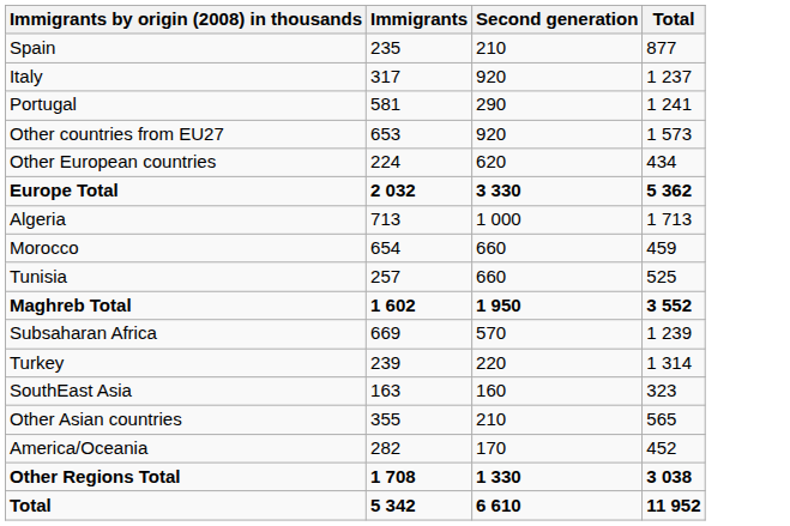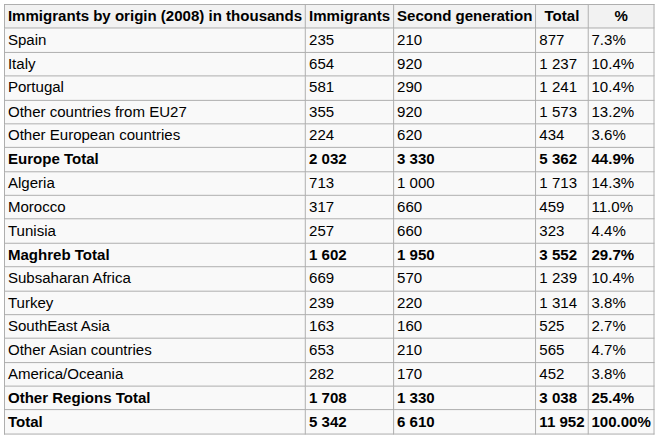 <table class="wikitable sortable mw-collapsible mw-collapsed">
 <tr>
 <th>Immigrants by origin (2008) in thousands</th>
 <th>Immigrants</th>
 <th>Second generation</th>
 <th>Total</th>
+<th>%</th>
 </tr>
 <tr>
 <td>Spain</td>
 <td>235</td>
 <td>210</td>
 <td>877</td>
+<td>7.3%</td>
 </tr>
 <tr>
 <td>Italy</td>
-<td>317</td>
+<td>654</td>
 <td>920</td>
 <td>1 237</td>
+<td>10.4%</td>
 </tr>
 <tr>
 <td>Portugal</td>
 <td>581</td>
 <td>290</td>
 <td>1 241</td>
+<td>10.4%</td>
 </tr>
 <tr>
 <td>Other countries from EU27</td>
-<td>653</td>
+<td>355</td>
 <td>920</td>
 <td>1 573</td>
+<td>13.2%</td>
 </tr>
 <tr>
 <td>Other European countries</td>
 <td>224</td>
 <td>620</td>
 <td>434</td>
+<td>3.6%</td>
 </tr>
 <tr>
 <td><strong>Europe Total</strong></td>
 <td><strong>2 032</strong></td>
 <td><strong>3 330</strong></td>
 <td><strong>5 362</strong></td>
+<td><strong>44.9%</strong></td>
 </tr>
 <tr>
 <td>Algeria</td>
 <td>713</td>
 <td>1 000</td>
 <td>1 713</td>
+<td>14.3%</td>
 </tr>
 <tr>
 <td>Morocco</td>
-<td>654</td>
+<td>317</td>
 <td>660</td>
 <td>459</td>
+<td>11.0%</td>
 </tr>
 <tr>
 <td>Tunisia</td>
 <td>257</td>
 <td>660</td>
-<td>525</td>
+<td>323</td>
+<td>4.4%</td>
 </tr>
 <tr>
 <td><strong>Maghreb Total</strong></td>
 <td><strong>1 602</strong></td>
 <td><strong>1 950</strong></td>
 <td><strong>3 552</strong></td>
+<td><strong>29.7%</strong></td>
 </tr>
 <tr>
 <td>Subsaharan Africa</td>
 <td>669</td>
 <td>570</td>
 <td>1 239</td>
+<td>10.4%</td>
 </tr>
 <tr>
 <td>Turkey</td>
 <td>239</td>
 <td>220</td>
 <td>1 314</td>
+<td>3.8%</td>
 </tr>
 <tr>
 <td>SouthEast Asia</td>
 <td>163</td>
 <td>160</td>
-<td>323</td>
+<td>525</td>
+<td>2.7%</td>
 </tr>
 <tr>
 <td>Other Asian countries</td>
-<td>355</td>
+<td>653</td>
 <td>210</td>
 <td>565</td>
+<td>4.7%</td>
 </tr>
 <tr>
 <td>America/Oceania</td>
 <td>282</td>
 <td>170</td>
 <td>452</td>
+<td>3.8%</td>
 </tr>
 <tr>
 <td><strong>Other Regions Total</strong></td>
 <td><strong>1 708</strong></td>
 <td><strong>1 330</strong></td>
 <td><strong>3 038</strong></td>
+<td><strong>25.4%</strong></td>
 </tr>
 <tr>
 <td><strong>Total</strong></td>
 <td><strong>5 342</strong></td>
 <td><strong>6 610</strong></td>
 <td><strong>11 952</strong></td>
+<td><strong>100.00%</strong></td>
 </tr>
 </table>
